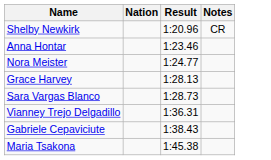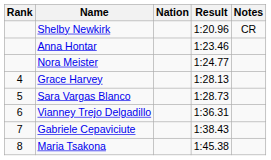 <table class="wikitable sortable" style="text-align:center">
 <tr>
+<th>Rank</th>
 <th>Name</th>
 <th>Nation</th>
 <th>Result</th>
 <th>Notes</th>
 </tr>
 <tr>
+<td></td>
 <td align=left><a href='#'>Shelby Newkirk</a></td>
 <td align=left></td>
 <td>1:20.96</td>
 <td>CR</td>
 </tr>
 <tr>
+<td></td>
 <td align=left><a href='#'>Anna Hontar</a></td>
 <td align=left></td>
 <td>1:23.46</td>
 <td></td>
 </tr>
 <tr>
+<td></td>
 <td align=left><a href='#'>Nora Meister</a></td>
 <td align=left></td>
 <td>1:24.77</td>
 <td></td>
 </tr>
 <tr>
+<td>4</td>
 <td align=left><a href='#'>Grace Harvey</a></td>
 <td align=left></td>
 <td>1:28.13</td>
 <td></td>
 </tr>
 <tr>
+<td>5</td>
 <td align=left><a href='#'>Sara Vargas Blanco</a></td>
 <td align=left></td>
 <td>1:28.73</td>
 <td></td>
 </tr>
 <tr>
+<td>6</td>
 <td align=left><a href='#'>Vianney Trejo Delgadillo</a></td>
 <td align=left></td>
 <td>1:36.31</td>
 <td></td>
 </tr>
 <tr>
+<td>7</td>
 <td align=left><a href='#'>Gabriele Cepaviciute</a></td>
 <td align=left></td>
 <td>1:38.43</td>
 <td></td>
 </tr>
 <tr>
+<td>8</td>
 <td align=left><a href='#'>Maria Tsakona</a></td>
 <td align=left></td>
 <td>1:45.38</td>
 <td></td>
 </tr>
 </table>
